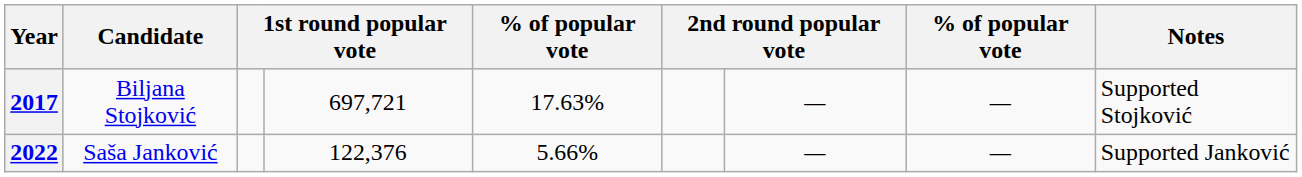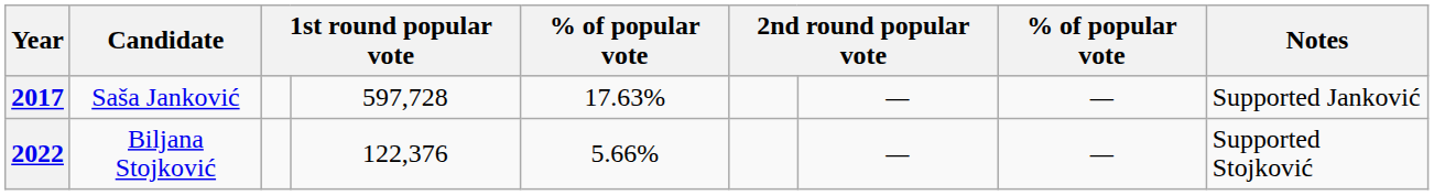 <table class="wikitable" style="text-align:center">
 <tr>
 <th>Year</th>
 <th>Candidate</th>
 <th colspan="2">1st round popular vote</th>
 <th>% of popular vote</th>
 <th colspan="2">2nd round popular vote</th>
 <th>% of popular vote</th>
 <th>Notes</th>
 </tr>
 <tr>
 <th><a href='#'>2017</a></th>
-<td><a href='#'>Biljana Stojković</a></td>
+<td><a href='#'>Saša Janković</a></td>
 <td></td>
-<td>697,721</td>
+<td>597,728</td>
 <td>17.63%</td>
 <td></td>
 <td><em>—</em></td>
 <td><em>—</em></td>
-<td style="text-align: left">Supported Stojković</td>
+<td style="text-align: left">Supported Janković</td>
 </tr>
 <tr>
 <th><a href='#'>2022</a></th>
-<td><a href='#'>Saša Janković</a></td>
+<td><a href='#'>Biljana Stojković</a></td>
 <td></td>
 <td>122,376</td>
 <td>5.66%</td>
 <td></td>
 <td><em>—</em></td>
 <td><em>—</em></td>
-<td style="text-align: left">Supported Janković</td>
+<td style="text-align: left">Supported Stojković</td>
 </tr>
 </table>
